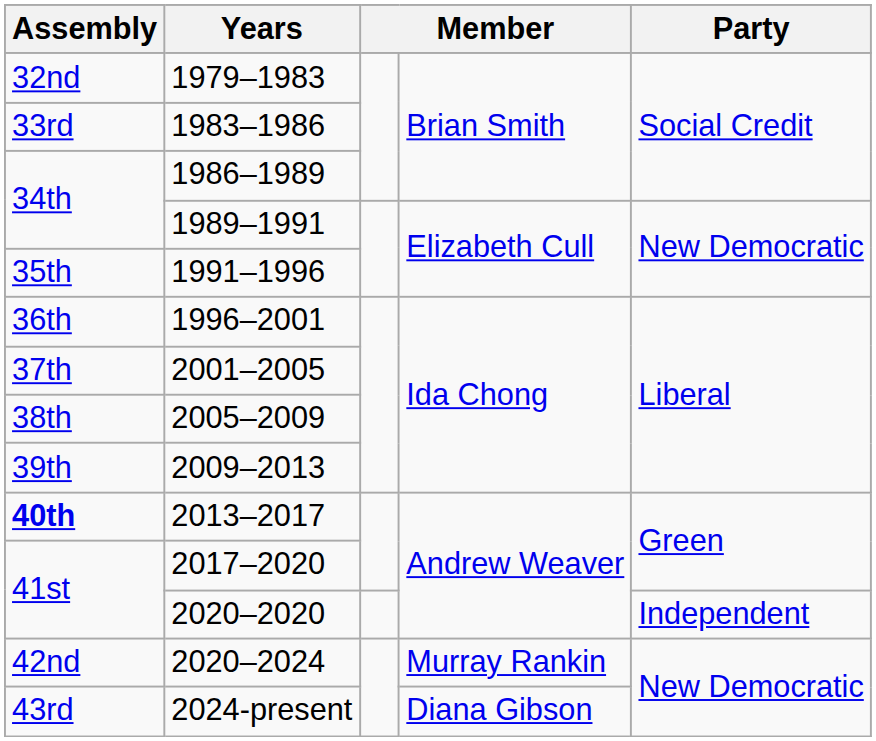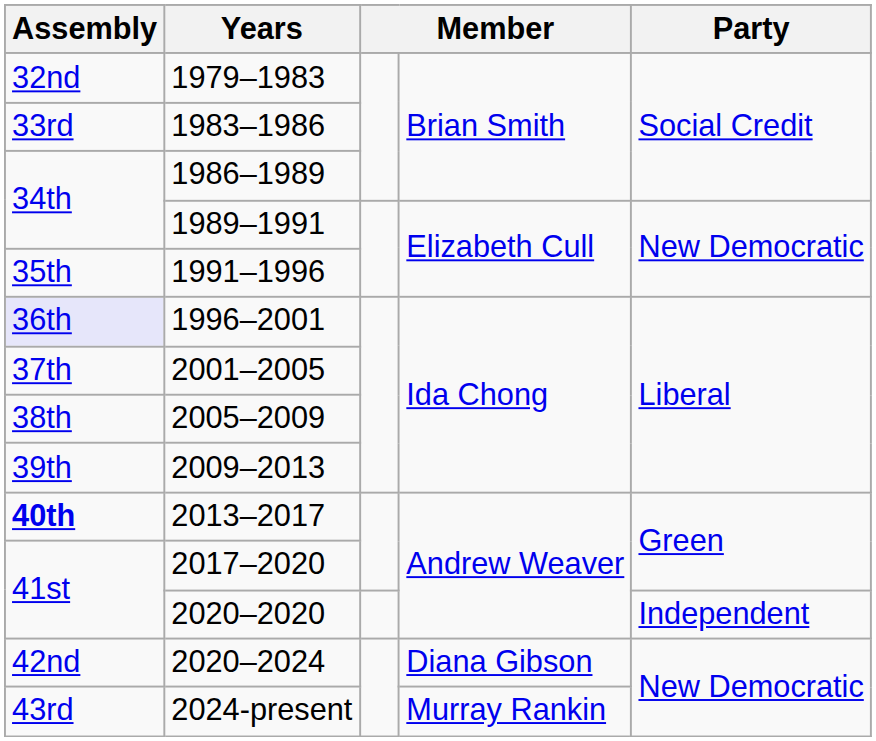 <table class="wikitable">
 <tr>
 <th>Assembly</th>
 <th>Years</th>
 <th colspan="2">Member</th>
 <th>Party</th>
 </tr>
 <tr>
 <td><a href='#'>32nd</a></td>
 <td>1979–1983</td>
 <td rowspan="3" >   </td>
 <td rowspan="3"><a href='#'>Brian Smith</a></td>
 <td rowspan="3"><a href='#'>Social Credit</a></td>
 </tr>
 <tr>
 <td><a href='#'>33rd</a></td>
 <td>1983–1986</td>
 </tr>
 <tr>
 <td rowspan="2"><a href='#'>34th</a></td>
 <td>1986–1989</td>
 </tr>
 <tr>
 <td>1989–1991</td>
 <td rowspan="2" >   </td>
 <td rowspan="2"><a href='#'>Elizabeth Cull</a></td>
 <td rowspan="2"><a href='#'>New Democratic</a></td>
 </tr>
 <tr>
 <td><a href='#'>35th</a></td>
 <td>1991–1996</td>
 </tr>
 <tr>
-<td><a href='#'>36th</a></td>
+<td style="background: lavender;"><a href='#'>36th</a></td>
 <td>1996–2001</td>
 <td rowspan="4" >   </td>
 <td rowspan="4"><a href='#'>Ida Chong</a></td>
 <td rowspan="4"><a href='#'>Liberal</a></td>
 </tr>
 <tr>
 <td><a href='#'>37th</a></td>
 <td>2001–2005</td>
 </tr>
 <tr>
 <td><a href='#'>38th</a></td>
 <td>2005–2009</td>
 </tr>
 <tr>
 <td><a href='#'>39th</a></td>
 <td>2009–2013</td>
 </tr>
 <tr>
 <td><strong><a href='#'>40th</a></strong></td>
 <td>2013–2017</td>
 <td rowspan="2" >   </td>
 <td rowspan="3"><a href='#'>Andrew Weaver</a></td>
 <td rowspan="2"><a href='#'>Green</a></td>
 </tr>
 <tr>
 <td rowspan="2"><a href='#'>41st</a></td>
 <td>2017–2020</td>
 </tr>
 <tr>
 <td>2020–2020</td>
 <td></td>
 <td><a href='#'>Independent</a></td>
 </tr>
 <tr>
 <td><a href='#'>42nd</a></td>
 <td>2020–2024</td>
 <td rowspan="2" >   </td>
-<td><a href='#'>Murray Rankin</a></td>
+<td><a href='#'>Diana Gibson</a></td>
 <td rowspan="2"><a href='#'>New Democratic</a></td>
 </tr>
 <tr>
 <td><a href='#'>43rd</a></td>
 <td>2024-present</td>
-<td><a href='#'>Diana Gibson</a></td>
+<td><a href='#'>Murray Rankin</a></td>
 </tr>
 </table>
